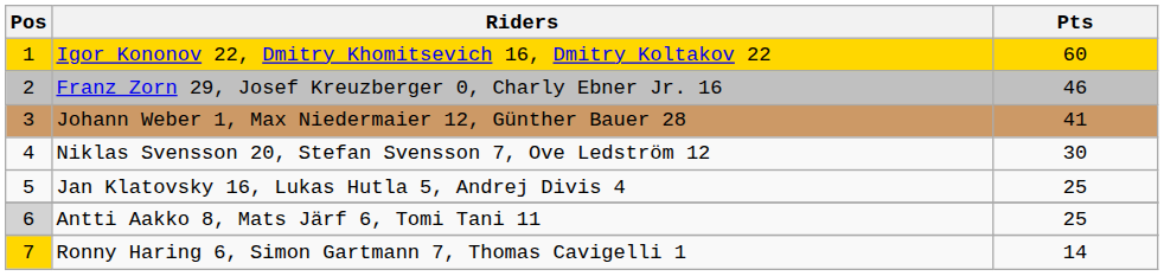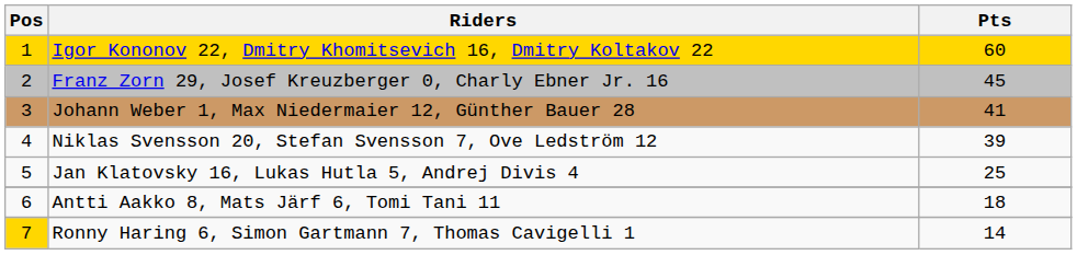 <table class="wikitable" style="font-size: 100%">
 <tr>
 <th width=20>Pos</th>
 <th width=600>Riders</th>
 <th width=100>Pts</th>
 </tr>
 <tr align=center style="background-color: gold;">
 <td>1</td>
 <td align="left"> <a href='#'>Igor Kononov</a> 22, <a href='#'>Dmitry Khomitsevich</a> 16, <a href='#'>Dmitry Koltakov</a> 22</td>
 <td>60</td>
 </tr>
 <tr align=center style="background-color: silver;">
 <td>2</td>
 <td align="left"> <a href='#'>Franz Zorn</a> 29, Josef Kreuzberger 0, Charly Ebner Jr. 16</td>
-<td>46</td>
+<td>45</td>
 </tr>
 <tr align=center style="background-color: #cc9966;">
 <td>3</td>
 <td align="left"> Johann Weber 1, Max Niedermaier 12, Günther Bauer 28</td>
 <td>41</td>
 </tr>
 <tr align=center>
 <td>4</td>
 <td align="left"> Niklas Svensson 20, Stefan Svensson 7, Ove Ledström 12</td>
-<td>30</td>
+<td>39</td>
 </tr>
 <tr align=center>
 <td>5</td>
 <td align="left"> Jan Klatovsky 16, Lukas Hutla 5, Andrej Divis 4</td>
 <td>25</td>
 </tr>
 <tr>
 </tr>
 <tr align=center>
-<td style="background: lightgrey;">6</td>
+<td>6</td>
 <td align="left"> Antti Aakko 8, Mats Järf 6, Tomi Tani 11</td>
-<td>25</td>
+<td>18</td>
 </tr>
 <tr>
 </tr>
 <tr align=center>
 <td style="background: gold;">7</td>
 <td align="left"> Ronny Haring 6, Simon Gartmann 7, Thomas Cavigelli 1</td>
 <td>14</td>
 </tr>
 </table>
